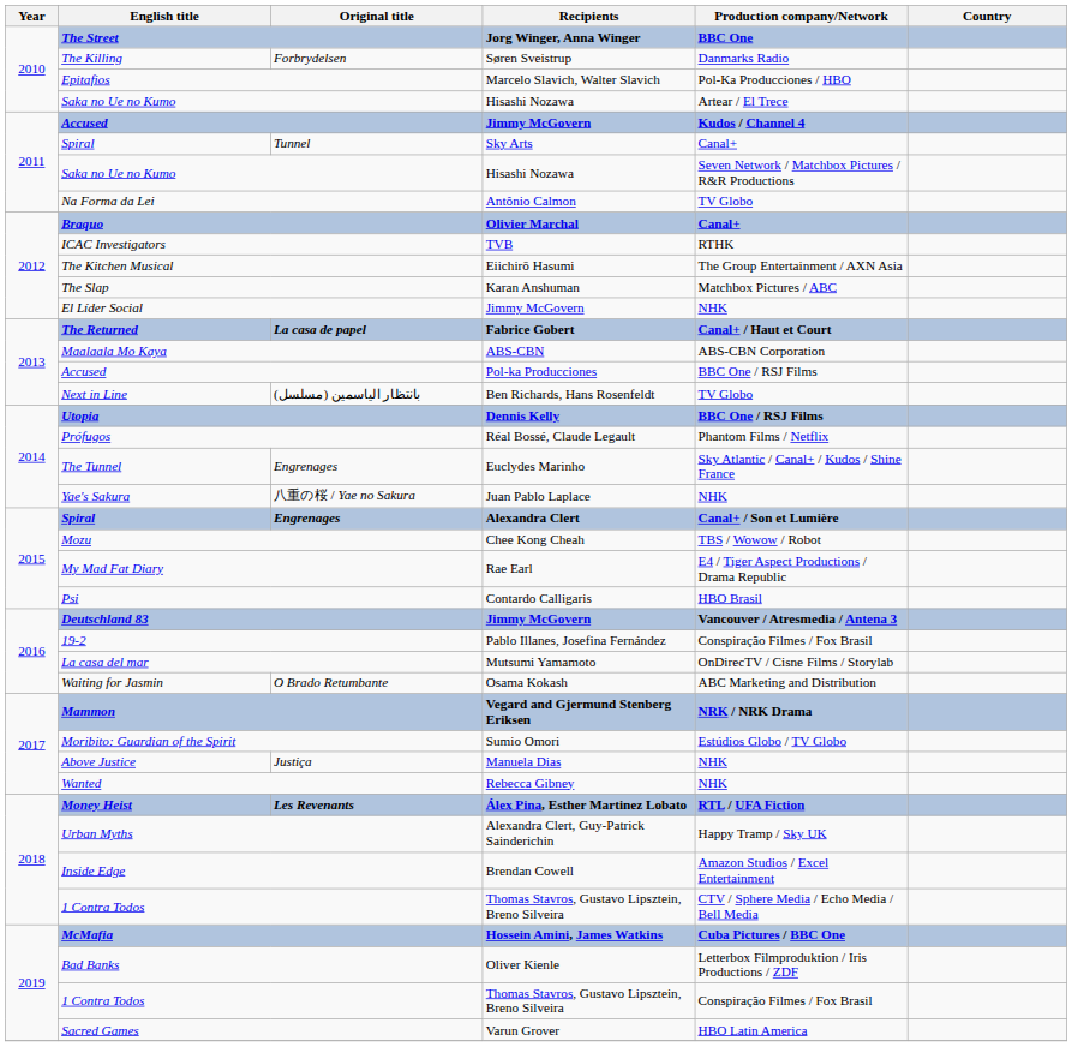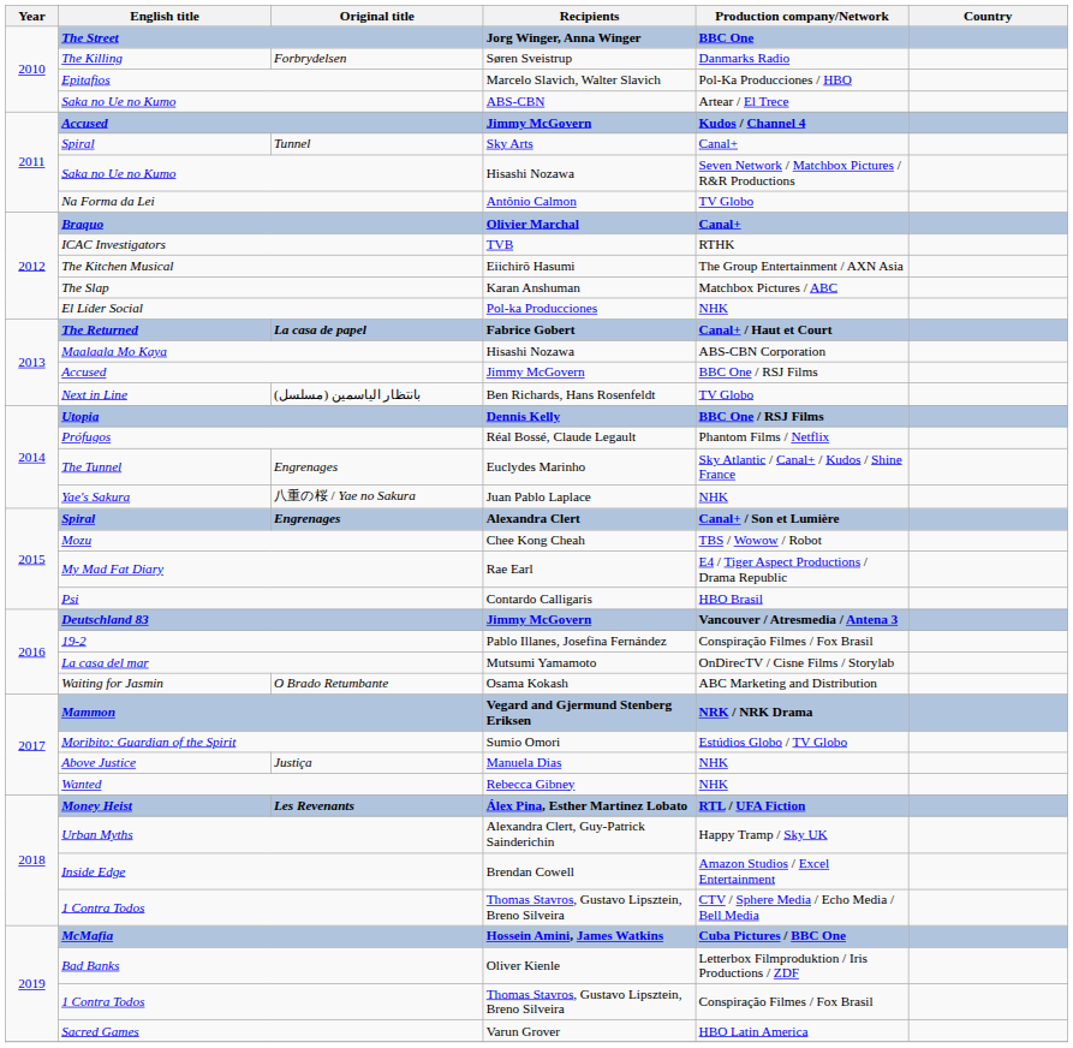 <table class="wikitable" width="100%">
 <tr>
 <th width=5%>Year</th>
 <th width=20%>English title</th>
 <th width=20%>Original title</th>
 <th width=20%>Recipients</th>
 <th width=20%><strong>Production company/Network</strong></th>
 <th width=15%><strong>Country</strong></th>
 </tr>
 <tr>
 <td rowspan="4" style="text-align:center;"><a href='#'>2010</a><br></td>
 <td colspan="2" style="background:#B0C4DE;"><strong><em><a href='#'>The Street</a></em></strong></td>
 <td style="background:#B0C4DE;"><strong>Jorg Winger, Anna Winger</strong></td>
 <td style="background:#B0C4DE;"><strong><a href='#'>BBC One</a></strong></td>
 <td style="background:#B0C4DE;"><strong></strong></td>
 </tr>
 <tr>
 <td><em><a href='#'>The Killing</a></em></td>
 <td><em>Forbrydelsen</em></td>
 <td>Søren Sveistrup</td>
 <td><a href='#'>Danmarks Radio</a></td>
 <td></td>
 </tr>
 <tr>
 <td colspan="2"><em><a href='#'>Epitafios</a></em></td>
 <td>Marcelo Slavich, Walter Slavich</td>
 <td>Pol-Ka Producciones / <a href='#'>HBO</a></td>
 <td></td>
 </tr>
 <tr>
 <td colspan="2"><em><a href='#'>Saka no Ue no Kumo</a></em></td>
-<td>Hisashi Nozawa</td>
+<td><a href='#'>ABS-CBN</a></td>
 <td>Artear / <a href='#'>El Trece</a></td>
 <td></td>
 </tr>
 <tr>
 <td rowspan="4" style="text-align:center;"><a href='#'>2011</a><br></td>
 <td colspan="2" style="background:#B0C4DE;"><strong><em><a href='#'>Accused</a></em></strong></td>
 <td style="background:#B0C4DE;"><strong><a href='#'>Jimmy McGovern</a></strong></td>
 <td style="background:#B0C4DE;"><strong><a href='#'>Kudos</a> / <a href='#'>Channel 4</a></strong></td>
 <td style="background:#B0C4DE;"><strong></strong></td>
 </tr>
 <tr>
 <td><em><a href='#'>Spiral</a></em></td>
 <td><em>Tunnel</em></td>
 <td><a href='#'>Sky Arts</a></td>
 <td><a href='#'>Canal+</a></td>
 <td></td>
 </tr>
 <tr>
 <td colspan="2"><em><a href='#'>Saka no Ue no Kumo</a></em></td>
 <td>Hisashi Nozawa</td>
 <td><a href='#'>Seven Network</a> /  <a href='#'>Matchbox Pictures</a> / R&R Productions</td>
 <td></td>
 </tr>
 <tr>
 <td colspan="2"><em>Na Forma da Lei</em></td>
 <td><a href='#'>Antônio Calmon</a></td>
 <td><a href='#'>TV Globo</a></td>
 <td></td>
 </tr>
 <tr>
 <td rowspan="5" style="text-align:center;"><a href='#'>2012</a><br></td>
 <td colspan="2" style="background:#B0C4DE;"><strong><em><a href='#'>Braquo</a></em></strong></td>
 <td style="background:#B0C4DE;"><strong><a href='#'>Olivier Marchal</a></strong></td>
 <td style="background:#B0C4DE;"><strong><a href='#'>Canal+</a></strong></td>
 <td style="background:#B0C4DE;"><strong></strong></td>
 </tr>
 <tr>
 <td colspan="2"><em>ICAC Investigators</em></td>
 <td><a href='#'>TVB</a></td>
 <td>RTHK</td>
 <td></td>
 </tr>
 <tr>
 <td colspan="2"><em>The Kitchen Musical</em></td>
 <td>Eiichirō Hasumi</td>
 <td>The Group Entertainment / AXN Asia</td>
 <td></td>
 </tr>
 <tr>
 <td colspan="2"><em>The Slap</em></td>
 <td>Karan Anshuman</td>
 <td>Matchbox Pictures / <a href='#'>ABC</a></td>
 <td></td>
 </tr>
 <tr>
 <td colspan="2"><em>El Líder Social</em></td>
-<td><a href='#'>Jimmy McGovern</a></td>
+<td><a href='#'>Pol-ka Producciones</a></td>
 <td><a href='#'>NHK</a></td>
 <td></td>
 </tr>
 <tr>
 <td rowspan="4" style="text-align:center;"><a href='#'>2013</a><br></td>
 <td style="background:#B0C4DE;"><strong><em><a href='#'>The Returned</a></em></strong></td>
 <td style="background:#B0C4DE;"><strong><em>La casa de papel</em></strong></td>
 <td style="background:#B0C4DE;"><strong>Fabrice Gobert</strong></td>
 <td style="background:#B0C4DE;"><strong><a href='#'>Canal+</a> / Haut et Court</strong></td>
 <td style="background:#B0C4DE;"><strong></strong></td>
 </tr>
 <tr>
 <td colspan="2"><em><a href='#'>Maalaala Mo Kaya</a></em></td>
-<td><a href='#'>ABS-CBN</a></td>
+<td>Hisashi Nozawa</td>
 <td>ABS-CBN Corporation</td>
 <td></td>
 </tr>
 <tr>
 <td colspan="2"><em><a href='#'>Accused</a></em></td>
-<td><a href='#'>Pol-ka Producciones</a></td>
+<td><a href='#'>Jimmy McGovern</a></td>
 <td><a href='#'>BBC One</a> / RSJ Films</td>
 <td></td>
 </tr>
 <tr>
 <td><em><a href='#'>Next in Line</a></em></td>
 <td>بانتظار الياسمين (مسلسل)</td>
 <td>Ben Richards, Hans Rosenfeldt</td>
 <td><a href='#'>TV Globo</a></td>
 <td></td>
 </tr>
 <tr>
 <td rowspan="4" style="text-align:center;"><a href='#'>2014</a><br></td>
 <td colspan="2" style="background:#B0C4DE;"><strong><em><a href='#'>Utopia</a></em></strong></td>
 <td style="background:#B0C4DE;"><strong><a href='#'>Dennis Kelly</a></strong></td>
 <td style="background:#B0C4DE;"><strong><a href='#'>BBC One</a> / RSJ Films</strong></td>
 <td style="background:#B0C4DE;"><strong></strong></td>
 </tr>
 <tr>
 <td colspan="2"><em><a href='#'>Prófugos</a></em></td>
 <td>Réal Bossé, Claude Legault</td>
 <td>Phantom Films / <a href='#'>Netflix</a></td>
 <td></td>
 </tr>
 <tr>
 <td><em><a href='#'>The Tunnel</a></em></td>
 <td><em>Engrenages</em></td>
 <td>Euclydes Marinho</td>
 <td><a href='#'>Sky Atlantic</a> / <a href='#'>Canal+</a> / <a href='#'>Kudos</a> / <a href='#'>Shine France</a></td>
 <td></td>
 </tr>
 <tr>
 <td><em><a href='#'>Yae's Sakura</a></em></td>
 <td>八重の桜 / <em>Yae no Sakura</em></td>
 <td>Juan Pablo Laplace</td>
 <td><a href='#'>NHK</a></td>
 <td></td>
 </tr>
 <tr>
 <td rowspan="4" style="text-align:center;"><a href='#'>2015</a><br></td>
 <td style="background:#B0C4DE;"><strong><em><a href='#'>Spiral</a></em></strong></td>
 <td style="background:#B0C4DE;"><strong><em>Engrenages</em></strong></td>
 <td style="background:#B0C4DE;"><strong>Alexandra Clert</strong></td>
 <td style="background:#B0C4DE;"><strong><a href='#'>Canal+</a> / Son et Lumière</strong></td>
 <td style="background:#B0C4DE;"><strong></strong></td>
 </tr>
 <tr>
 <td colspan="2"><em><a href='#'>Mozu</a></em></td>
 <td>Chee Kong Cheah</td>
 <td><a href='#'>TBS</a> / <a href='#'>Wowow</a> / Robot</td>
 <td></td>
 </tr>
 <tr>
 <td colspan="2"><em><a href='#'>My Mad Fat Diary</a></em></td>
 <td>Rae Earl</td>
 <td><a href='#'>E4</a> / <a href='#'>Tiger Aspect Productions</a> / Drama Republic</td>
 <td></td>
 </tr>
 <tr>
 <td colspan="2"><em><a href='#'>Psi</a></em></td>
 <td>Contardo Calligaris</td>
 <td><a href='#'>HBO Brasil</a></td>
 <td></td>
 </tr>
 <tr>
 <td rowspan="4" style="text-align:center;"><a href='#'>2016</a><br></td>
 <td colspan="2" style="background:#B0C4DE;"><strong><em><a href='#'>Deutschland 83</a></em></strong></td>
 <td style="background:#B0C4DE;"><strong><a href='#'>Jimmy McGovern</a></strong></td>
 <td style="background:#B0C4DE;"><strong>Vancouver / Atresmedia / <a href='#'>Antena 3</a></strong></td>
 <td style="background:#B0C4DE;"><strong></strong></td>
 </tr>
 <tr>
 <td colspan="2"><em><a href='#'>19-2</a></em></td>
 <td>Pablo Illanes, Josefina Fernández</td>
 <td>Conspiração Filmes / Fox Brasil</td>
 <td></td>
 </tr>
 <tr>
 <td colspan="2"><em><a href='#'>La casa del mar</a></em></td>
 <td>Mutsumi Yamamoto</td>
 <td>OnDirecTV / Cisne Films / Storylab</td>
 <td></td>
 </tr>
 <tr>
 <td><em>Waiting for Jasmin</em></td>
 <td><em>O Brado Retumbante</em></td>
 <td>Osama Kokash</td>
 <td>ABC Marketing and Distribution</td>
 <td></td>
 </tr>
 <tr>
 <td rowspan="4" style="text-align:center;"><a href='#'>2017</a><br></td>
 <td colspan="2" style="background:#B0C4DE;"><strong><em><a href='#'>Mammon</a></em></strong></td>
 <td style="background:#B0C4DE;"><strong>Vegard and Gjermund Stenberg Eriksen</strong></td>
 <td style="background:#B0C4DE;"><strong><a href='#'>NRK</a> / NRK Drama</strong></td>
 <td style="background:#B0C4DE;"><strong></strong></td>
 </tr>
 <tr>
 <td colspan="2"><em><a href='#'>Moribito: Guardian of the Spirit</a></em></td>
 <td>Sumio Omori</td>
 <td><a href='#'>Estúdios Globo</a> / <a href='#'>TV Globo</a></td>
 <td></td>
 </tr>
 <tr>
 <td><em><a href='#'>Above Justice</a></em></td>
 <td><em>Justiça</em></td>
 <td><a href='#'>Manuela Dias</a></td>
 <td><a href='#'>NHK</a></td>
 <td></td>
 </tr>
 <tr>
 <td colspan="2"><em><a href='#'>Wanted</a></em></td>
 <td><a href='#'>Rebecca Gibney</a></td>
 <td><a href='#'>NHK</a></td>
 <td></td>
 </tr>
 <tr>
 <td rowspan="4" style="text-align:center;"><a href='#'>2018</a><br></td>
 <td style="background:#B0C4DE;"><strong><em><a href='#'>Money Heist</a></em></strong></td>
 <td style="background:#B0C4DE;"><strong><em>Les Revenants</em></strong></td>
 <td style="background:#B0C4DE;"><strong><a href='#'>Álex Pina</a>, Esther Martinez Lobato</strong></td>
 <td style="background:#B0C4DE;"><strong><a href='#'>RTL</a> / <a href='#'>UFA Fiction</a></strong></td>
 <td style="background:#B0C4DE;"><strong></strong></td>
 </tr>
 <tr>
 <td colspan="2"><em><a href='#'>Urban Myths</a></em></td>
 <td>Alexandra Clert, Guy-Patrick Sainderichin</td>
 <td>Happy Tramp / <a href='#'>Sky UK</a></td>
 <td></td>
 </tr>
 <tr>
 <td colspan="2"><em><a href='#'>Inside Edge</a></em></td>
 <td>Brendan Cowell</td>
 <td><a href='#'>Amazon Studios</a> /  <a href='#'>Excel Entertainment</a></td>
 <td></td>
 </tr>
 <tr>
 <td colspan="2"><em><a href='#'>1 Contra Todos</a></em></td>
 <td><a href='#'>Thomas Stavros</a>, Gustavo Lipsztein, Breno Silveira</td>
 <td><a href='#'>CTV</a> / <a href='#'>Sphere Media</a> / Echo Media / <a href='#'>Bell Media</a></td>
 <td></td>
 </tr>
 <tr>
 <td rowspan="4" style="text-align:center;"><a href='#'>2019</a><br></td>
 <td colspan="2" style="background:#B0C4DE;"><strong><em><a href='#'>McMafia</a></em></strong></td>
 <td style="background:#B0C4DE;"><strong><a href='#'>Hossein Amini</a>, <a href='#'>James Watkins</a></strong></td>
 <td style="background:#B0C4DE;"><strong><a href='#'>Cuba Pictures</a> / <a href='#'>BBC One</a> </strong></td>
 <td style="background:#B0C4DE;"><strong></strong></td>
 </tr>
 <tr>
 <td colspan="2"><em><a href='#'>Bad Banks</a></em></td>
 <td>Oliver Kienle</td>
 <td>Letterbox Filmproduktion / Iris Productions / <a href='#'>ZDF</a></td>
 <td></td>
 </tr>
 <tr>
 <td colspan="2"><em><a href='#'>1 Contra Todos</a></em></td>
 <td><a href='#'>Thomas Stavros</a>, Gustavo Lipsztein, Breno Silveira</td>
 <td>Conspiração Filmes / Fox Brasil</td>
 <td></td>
 </tr>
 <tr>
 <td colspan="2"><em><a href='#'>Sacred Games</a></em></td>
 <td>Varun Grover</td>
 <td><a href='#'>HBO Latin America</a></td>
 <td></td>
 </tr>
 <tr>
 </tr>
 </table>
